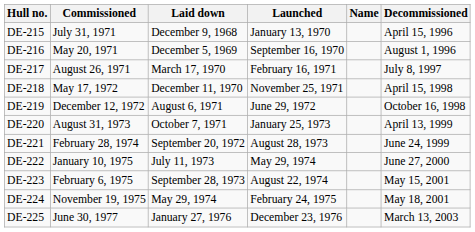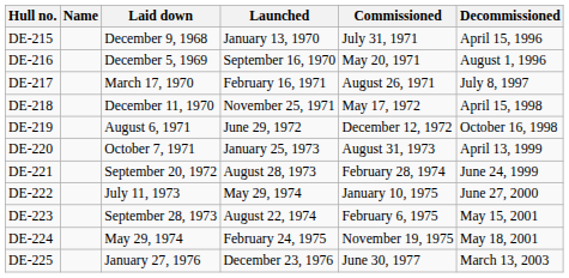 <table class=wikitable>
 <tr>
 <th>Hull no.</th>
-<th>Commissioned</th>
+<th>Name</th>
 <th>Laid down</th>
 <th>Launched</th>
-<th>Name</th>
+<th>Commissioned</th>
 <th>Decommissioned</th>
 </tr>
 <tr>
 <td>DE-215</td>
-<td>July 31, 1971</td>
+<td></td>
 <td>December 9, 1968</td>
 <td>January 13, 1970</td>
-<td></td>
+<td>July 31, 1971</td>
 <td>April 15, 1996</td>
 </tr>
 <tr>
 <td>DE-216</td>
-<td>May 20, 1971</td>
+<td></td>
 <td>December 5, 1969</td>
 <td>September 16, 1970</td>
-<td></td>
+<td>May 20, 1971</td>
 <td>August 1, 1996</td>
 </tr>
 <tr>
 <td>DE-217</td>
-<td>August 26, 1971</td>
+<td></td>
 <td>March 17, 1970</td>
 <td>February 16, 1971</td>
-<td></td>
+<td>August 26, 1971</td>
 <td>July 8, 1997</td>
 </tr>
 <tr>
 <td>DE-218</td>
-<td>May 17, 1972</td>
+<td></td>
 <td>December 11, 1970</td>
 <td>November 25, 1971</td>
-<td></td>
+<td>May 17, 1972</td>
 <td>April 15, 1998</td>
 </tr>
 <tr>
 <td>DE-219</td>
-<td>December 12, 1972</td>
+<td></td>
 <td>August 6, 1971</td>
 <td>June 29, 1972</td>
-<td></td>
+<td>December 12, 1972</td>
 <td>October 16, 1998</td>
 </tr>
 <tr>
 <td>DE-220</td>
-<td>August 31, 1973</td>
+<td></td>
 <td>October 7, 1971</td>
 <td>January 25, 1973</td>
-<td></td>
+<td>August 31, 1973</td>
 <td>April 13, 1999</td>
 </tr>
 <tr>
 <td>DE-221</td>
-<td>February 28, 1974</td>
+<td></td>
 <td>September 20, 1972</td>
 <td>August 28, 1973</td>
-<td></td>
+<td>February 28, 1974</td>
 <td>June 24, 1999</td>
 </tr>
 <tr>
 <td>DE-222</td>
-<td>January 10, 1975</td>
+<td></td>
 <td>July 11, 1973</td>
 <td>May 29, 1974</td>
-<td></td>
+<td>January 10, 1975</td>
 <td>June 27, 2000</td>
 </tr>
 <tr>
 <td>DE-223</td>
-<td>February 6, 1975</td>
+<td></td>
 <td>September 28, 1973</td>
 <td>August 22, 1974</td>
-<td></td>
+<td>February 6, 1975</td>
 <td>May 15, 2001</td>
 </tr>
 <tr>
 <td>DE-224</td>
-<td>November 19, 1975</td>
+<td></td>
 <td>May 29, 1974</td>
 <td>February 24, 1975</td>
-<td></td>
+<td>November 19, 1975</td>
 <td>May 18, 2001</td>
 </tr>
 <tr>
 <td>DE-225</td>
-<td>June 30, 1977</td>
+<td></td>
 <td>January 27, 1976</td>
 <td>December 23, 1976</td>
-<td></td>
+<td>June 30, 1977</td>
 <td>March 13, 2003</td>
 </tr>
 </table>
